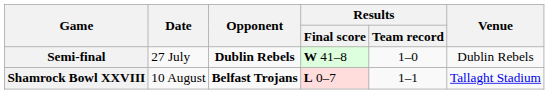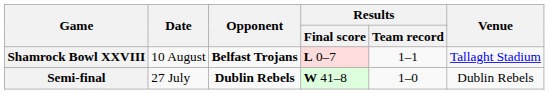 <table class="wikitable">
 <tr>
 <th rowspan="2">Game</th>
 <th rowspan="2">Date</th>
 <th rowspan="2">Opponent</th>
 <th colspan="2">Results</th>
 <th rowspan="2">Venue</th>
 </tr>
 <tr>
 <th>Final score</th>
 <th>Team record</th>
 </tr>
 <tr>
+<th>Shamrock Bowl XXVIII</th>
+<td>10 August</td>
+<td style="text-align:center;"><strong>Belfast Trojans</strong></td>
+<td style="background:#fdd;"><strong>L</strong> 0–7</td>
+<td style="text-align:center;">1–1</td>
+<td style="text-align:center;"><a href='#'>Tallaght Stadium</a></td>
+</tr>
+<tr>
 <th>Semi-final</th>
 <td>27 July</td>
 <td style="text-align:center;"><strong>Dublin Rebels</strong></td>
 <td style="background:#dfd;"><strong>W</strong> 41–8</td>
 <td style="text-align:center;">1–0</td>
 <td style="text-align:center;">Dublin Rebels</td>
 </tr>
-<tr>
-<th>Shamrock Bowl XXVIII</th>
-<td>10 August</td>
-<td style="text-align:center;"><strong>Belfast Trojans</strong></td>
-<td style="background:#fdd;"><strong>L</strong> 0–7</td>
-<td style="text-align:center;">1–1</td>
-<td style="text-align:center;"><a href='#'>Tallaght Stadium</a></td>
-</tr>
 </table>
